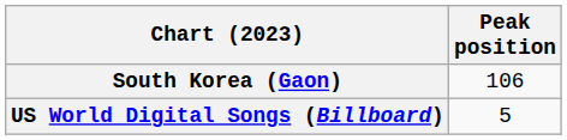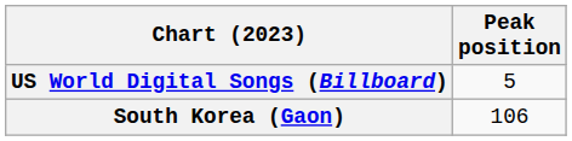 <table class="wikitable sortable plainrowheaders" style="text-align:center">
 <tr>
 <th scope="col">Chart (2023)</th>
 <th scope="col">Peak<br>position</th>
 </tr>
 <tr>
+<th scope="row">US <a href='#'>World Digital Songs</a> (<em><a href='#'>Billboard</a></em>)</th>
+<td>5</td>
+</tr>
+<tr>
 <th scope="row">South Korea (<a href='#'>Gaon</a>)</th>
 <td>106</td>
 </tr>
-<tr>
-<th scope="row">US <a href='#'>World Digital Songs</a> (<em><a href='#'>Billboard</a></em>)</th>
-<td>5</td>
-</tr>
 </table>
